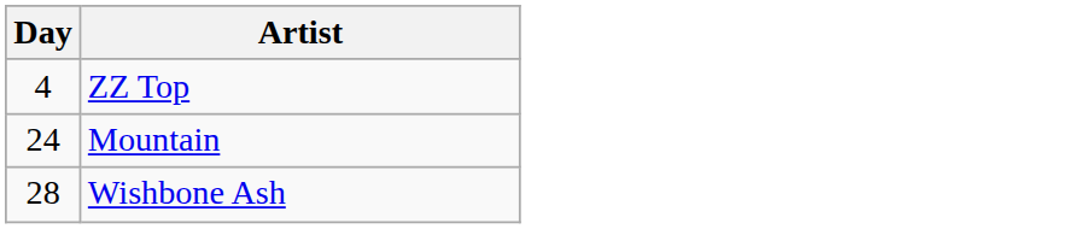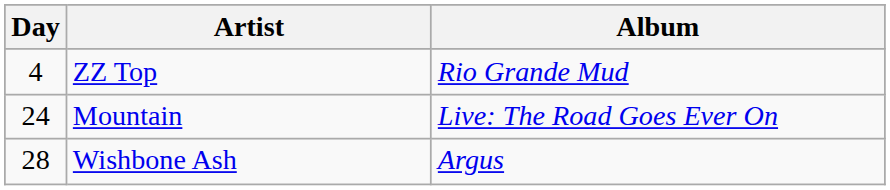 <table class="wikitable" border="1">
 <tr>
 <th>Day</th>
 <th width="200">Artist</th>
+<th width="250">Album</th>
 </tr>
 <tr>
 <td style="text-align:center;" rowspan="1">4</td>
 <td><a href='#'>ZZ Top</a></td>
+<td><em><a href='#'>Rio Grande Mud</a></em></td>
 </tr>
 <tr>
 <td style="text-align:center;" rowspan="1">24</td>
 <td><a href='#'>Mountain</a></td>
+<td><em><a href='#'>Live: The Road Goes Ever On</a></em></td>
 </tr>
 <tr>
 <td style="text-align:center;" rowspan="1">28</td>
 <td><a href='#'>Wishbone Ash</a></td>
+<td><em><a href='#'>Argus</a></em></td>
 </tr>
 </table>
